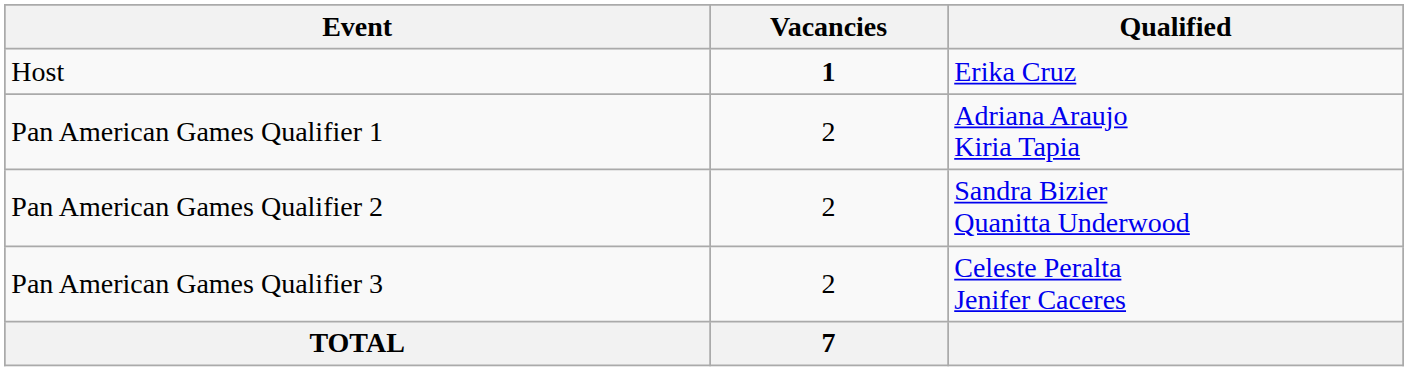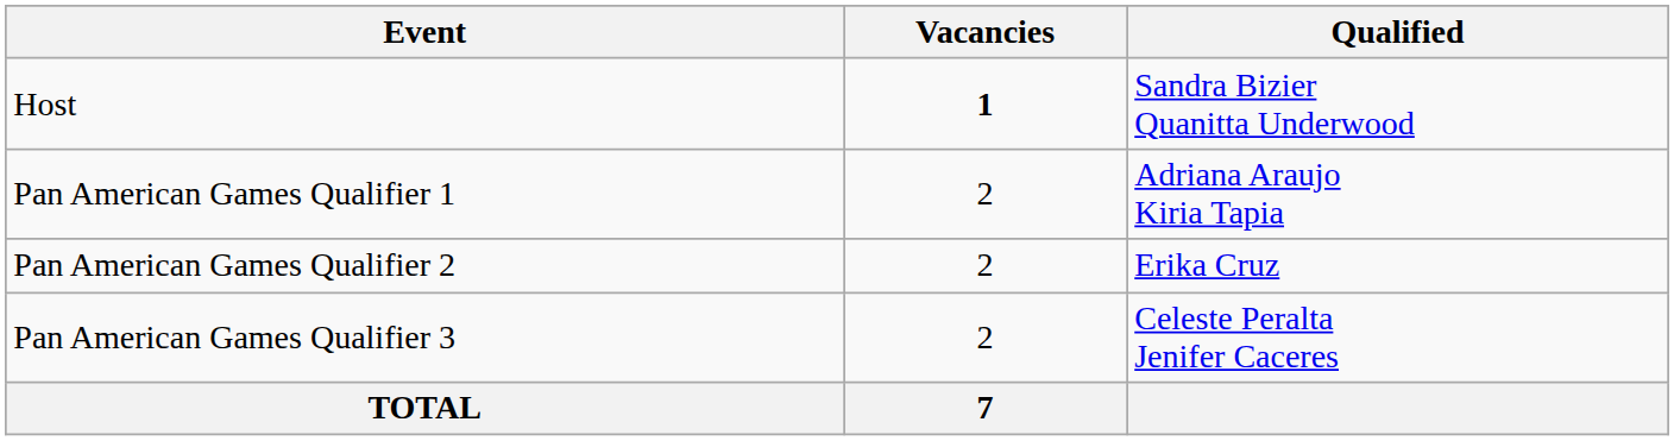 <table class = "wikitable" width=800>
 <tr>
 <th>Event</th>
 <th>Vacancies</th>
 <th>Qualified</th>
 </tr>
 <tr>
 <td>Host</td>
 <td align="center"><strong>1</strong></td>
-<td> <a href='#'>Erika Cruz</a></td>
+<td> <a href='#'>Sandra Bizier</a> <br>  <a href='#'>Quanitta Underwood</a></td>
 </tr>
 <tr>
 <td>Pan American Games Qualifier 1</td>
 <td align="center">2</td>
 <td> <a href='#'>Adriana Araujo</a> <br>  <a href='#'>Kiria Tapia</a></td>
 </tr>
 <tr>
 <td>Pan American Games Qualifier 2</td>
 <td align="center">2</td>
-<td> <a href='#'>Sandra Bizier</a> <br>  <a href='#'>Quanitta Underwood</a></td>
+<td> <a href='#'>Erika Cruz</a></td>
 </tr>
 <tr>
 <td>Pan American Games Qualifier 3</td>
 <td align="center">2</td>
 <td> <a href='#'>Celeste Peralta</a> <br>  <a href='#'>Jenifer Caceres</a></td>
 </tr>
 <tr>
 <th colspan="1">TOTAL</th>
 <th>7</th>
 <th></th>
 </tr>
 </table>
